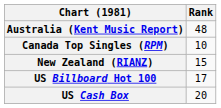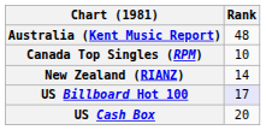 <table class="wikitable sortable plainrowheaders" style="text-align:center">
 <tr>
 <th>Chart (1981)</th>
 <th>Rank</th>
 </tr>
 <tr>
 <th scope="row">Australia (<a href='#'>Kent Music Report</a>)</th>
 <td>48</td>
 </tr>
 <tr>
 <th scope="row">Canada Top Singles (<em><a href='#'>RPM</a></em>)</th>
 <td>10</td>
 </tr>
 <tr>
 <th scope="row">New Zealand (<a href='#'>RIANZ</a>)</th>
-<td>15</td>
+<td>14</td>
 </tr>
 <tr>
 <th scope="row">US <a href='#'><em>Billboard</em> Hot 100</a></th>
-<td>17</td>
+<td style="background: lavender;">17</td>
 </tr>
 <tr>
 <th scope="row">US <em><a href='#'>Cash Box</a></em></th>
 <td>20</td>
 </tr>
 </table>
